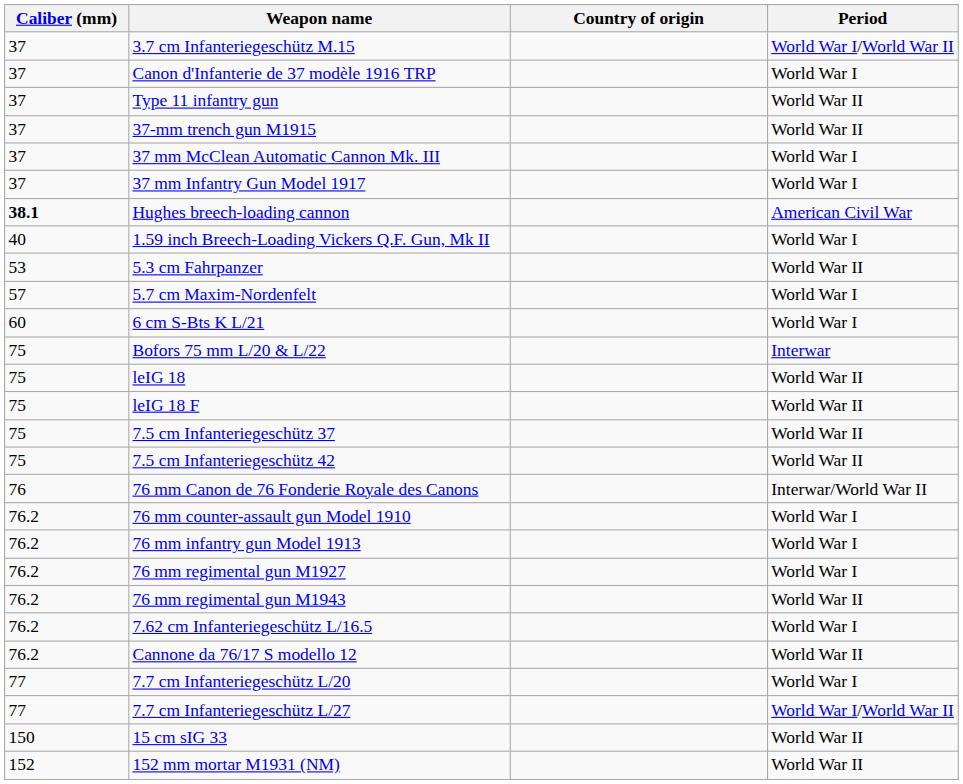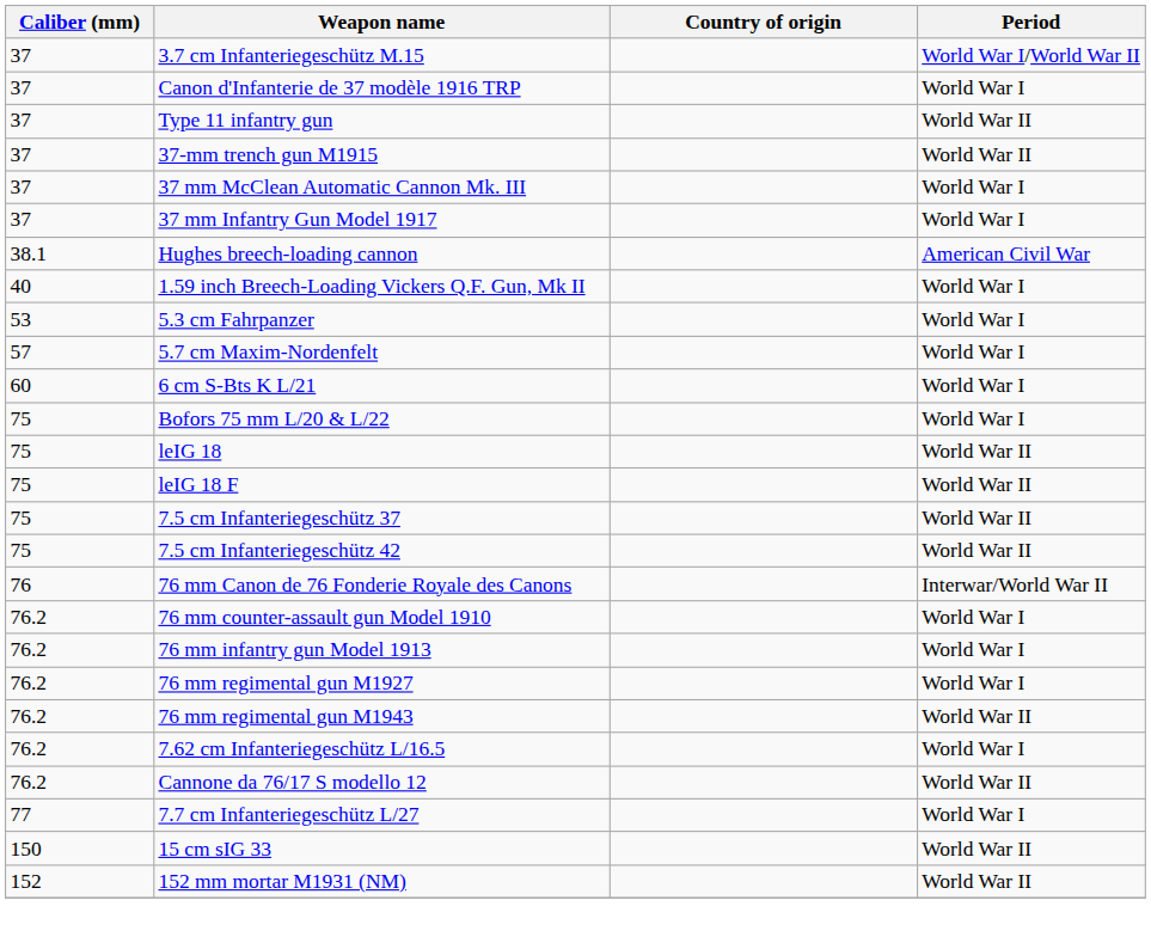 <table class="wikitable sortable">
 <tr>
 <th width=13%><a href='#'>Caliber</a> (mm)</th>
 <th width=40%>Weapon name</th>
 <th width=27%>Country of origin</th>
 <th width=20%>Period</th>
 </tr>
 <tr>
 <td>37</td>
 <td><a href='#'>3.7 cm Infanteriegeschütz M.15</a></td>
 <td></td>
 <td><a href='#'>World War I</a>/<a href='#'>World War II</a></td>
 </tr>
 <tr>
 <td>37</td>
 <td><a href='#'>Canon d'Infanterie de 37 modèle 1916 TRP</a></td>
 <td></td>
 <td>World War I</td>
 </tr>
 <tr>
 <td>37</td>
 <td><a href='#'>Type 11 infantry gun</a></td>
 <td></td>
 <td>World War II</td>
 </tr>
 <tr>
 <td>37</td>
 <td><a href='#'>37-mm trench gun M1915</a></td>
 <td></td>
 <td>World War II</td>
 </tr>
 <tr>
 <td>37</td>
 <td><a href='#'>37 mm McClean Automatic Cannon Mk. III</a></td>
 <td></td>
 <td>World War I</td>
 </tr>
 <tr>
 <td>37</td>
 <td><a href='#'>37 mm Infantry Gun Model 1917</a></td>
 <td></td>
 <td>World War I</td>
 </tr>
 <tr>
-<td><strong>38.1</strong></td>
+<td>38.1</td>
 <td><a href='#'>Hughes breech-loading cannon</a></td>
 <td></td>
 <td><a href='#'>American Civil War</a></td>
 </tr>
 <tr>
 <td>40</td>
 <td><a href='#'>1.59 inch Breech-Loading Vickers Q.F. Gun, Mk II</a></td>
 <td></td>
 <td>World War I</td>
 </tr>
 <tr>
 <td>53</td>
 <td><a href='#'>5.3 cm Fahrpanzer</a></td>
 <td></td>
-<td>World War II</td>
+<td>World War I</td>
 </tr>
 <tr>
 <td>57</td>
 <td><a href='#'>5.7 cm Maxim-Nordenfelt</a></td>
 <td></td>
 <td>World War I</td>
 </tr>
 <tr>
 <td>60</td>
 <td><a href='#'>6 cm S-Bts K L/21</a></td>
 <td></td>
 <td>World War I</td>
 </tr>
 <tr>
 <td>75</td>
 <td><a href='#'>Bofors 75 mm L/20 & L/22</a></td>
 <td></td>
-<td><a href='#'>Interwar</a></td>
+<td>World War I</td>
 </tr>
 <tr>
 <td>75</td>
 <td><a href='#'>leIG 18</a></td>
 <td></td>
 <td>World War II</td>
 </tr>
 <tr>
 <td>75</td>
 <td><a href='#'>leIG 18 F</a></td>
 <td></td>
 <td>World War II</td>
 </tr>
 <tr>
 <td>75</td>
 <td><a href='#'>7.5 cm Infanteriegeschütz 37</a></td>
 <td></td>
 <td>World War II</td>
 </tr>
 <tr>
 <td>75</td>
 <td><a href='#'>7.5 cm Infanteriegeschütz 42</a></td>
 <td></td>
 <td>World War II</td>
 </tr>
 <tr>
 <td>76</td>
 <td><a href='#'>76 mm Canon de 76 Fonderie Royale des Canons</a></td>
 <td></td>
 <td>Interwar/World War II</td>
 </tr>
 <tr>
 <td>76.2</td>
 <td><a href='#'>76 mm counter-assault gun Model 1910</a></td>
 <td></td>
 <td>World War I</td>
 </tr>
 <tr>
 <td>76.2</td>
 <td><a href='#'>76 mm infantry gun Model 1913</a></td>
 <td></td>
 <td>World War I</td>
 </tr>
 <tr>
 <td>76.2</td>
 <td><a href='#'>76 mm regimental gun M1927</a></td>
 <td></td>
 <td>World War I</td>
 </tr>
 <tr>
 <td>76.2</td>
 <td><a href='#'>76 mm regimental gun M1943</a></td>
 <td></td>
 <td>World War II</td>
 </tr>
 <tr>
 <td>76.2</td>
 <td><a href='#'>7.62 cm Infanteriegeschütz L/16.5</a></td>
 <td></td>
 <td>World War I</td>
 </tr>
 <tr>
 <td>76.2</td>
 <td><a href='#'>Cannone da 76/17 S modello 12</a></td>
 <td></td>
 <td>World War II</td>
 </tr>
 <tr>
 <td>77</td>
-<td><a href='#'>7.7 cm Infanteriegeschütz L/20</a></td>
+<td><a href='#'>7.7 cm Infanteriegeschütz L/27</a></td>
 <td></td>
 <td>World War I</td>
-</tr>
-<tr>
-<td>77</td>
-<td><a href='#'>7.7 cm Infanteriegeschütz L/27</a></td>
-<td></td>
-<td><a href='#'>World War I</a>/<a href='#'>World War II</a></td>
 </tr>
 <tr>
 <td>150</td>
 <td><a href='#'>15 cm sIG 33</a></td>
 <td></td>
 <td>World War II</td>
 </tr>
 <tr>
 <td>152</td>
 <td><a href='#'>152 mm mortar M1931 (NM)</a></td>
 <td></td>
 <td>World War II</td>
 </tr>
 <tr>
 </tr>
 </table>
